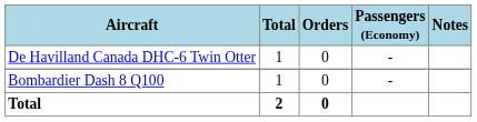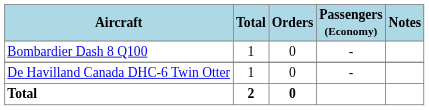 <table class="toccolours" border="1" cellpadding="3" style="margin:1em auto; border-collapse:collapse">
 <tr bgcolor=lightblue>
 <th>Aircraft</th>
 <th>Total</th>
 <th>Orders</th>
 <th>Passengers<br><small>(Economy)</small></th>
 <th>Notes</th>
 </tr>
 <tr>
-<td><a href='#'>De Havilland Canada DHC-6 Twin Otter</a></td>
+<td><a href='#'>Bombardier Dash 8 Q100</a></td>
 <td align="center">1</td>
 <td align="center">0</td>
 <td align="center">-</td>
 <td></td>
 </tr>
 <tr>
 </tr>
 <tr>
-<td><a href='#'>Bombardier Dash 8 Q100</a></td>
+<td><a href='#'>De Havilland Canada DHC-6 Twin Otter</a></td>
 <td align="center">1</td>
 <td align="center">0</td>
 <td align="center">-</td>
 <td></td>
 </tr>
 <tr>
 <td><strong>Total</strong></td>
 <th>2</th>
 <th>0</th>
 <th></th>
 </tr>
 </table>
